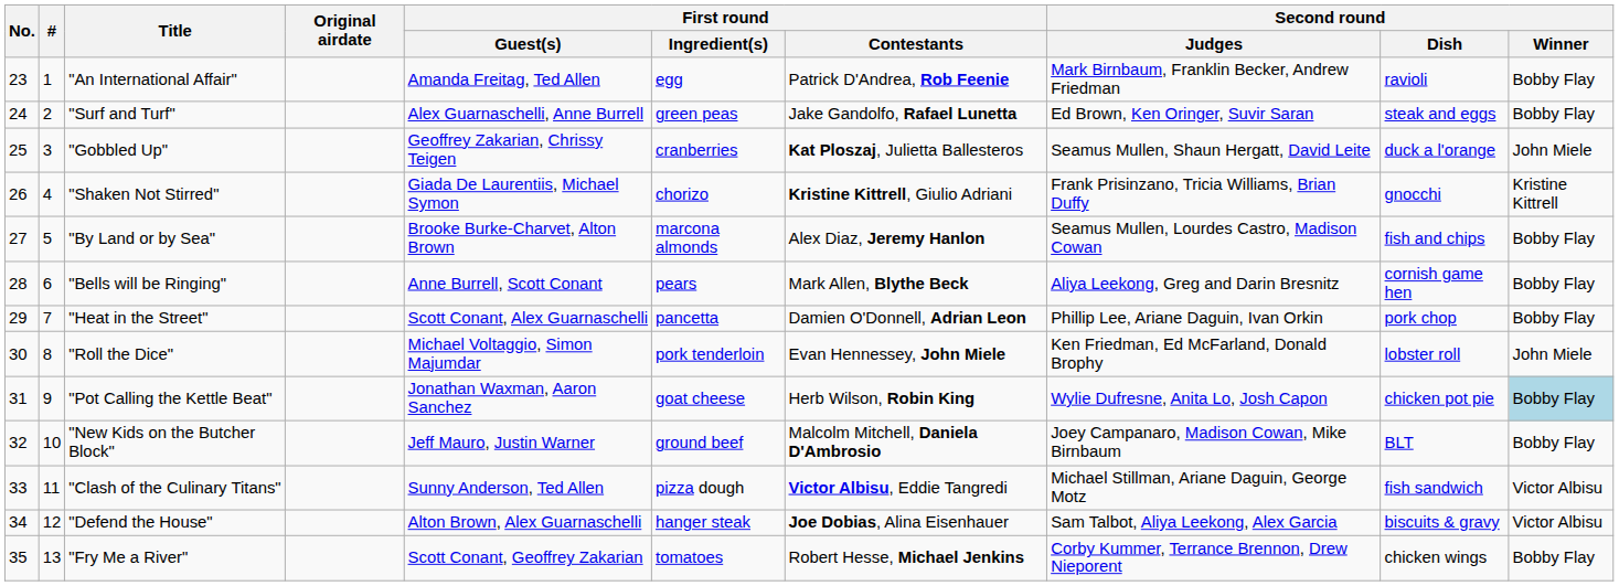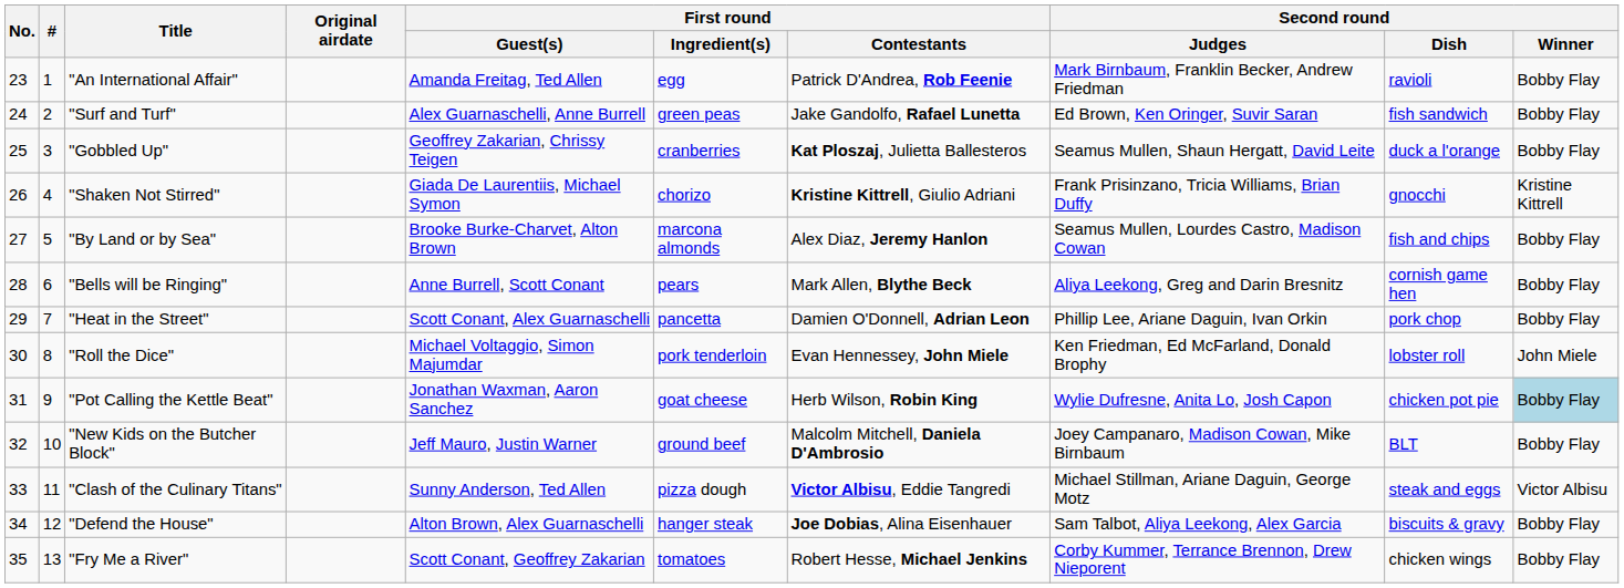 <table class="wikitable">
 <tr>
 <th rowspan="2">No.</th>
 <th rowspan="2">#</th>
 <th rowspan="2">Title</th>
 <th rowspan="2">Original airdate</th>
 <th colspan="3">First round</th>
 <th colspan="3">Second round</th>
 </tr>
 <tr>
 <th>Guest(s)</th>
 <th>Ingredient(s)</th>
 <th>Contestants</th>
 <th>Judges</th>
 <th>Dish</th>
 <th>Winner</th>
 </tr>
 <tr>
 <td>23</td>
 <td>1</td>
 <td>"An International Affair"</td>
 <td></td>
 <td><a href='#'>Amanda Freitag</a>, <a href='#'>Ted Allen</a></td>
 <td><a href='#'>egg</a></td>
 <td>Patrick D'Andrea, <strong><a href='#'>Rob Feenie</a></strong></td>
 <td><a href='#'>Mark Birnbaum</a>, Franklin Becker, Andrew Friedman</td>
 <td><a href='#'>ravioli</a></td>
 <td>Bobby Flay</td>
 </tr>
 <tr>
 <td>24</td>
 <td>2</td>
 <td>"Surf and Turf"</td>
 <td></td>
 <td><a href='#'>Alex Guarnaschelli</a>, <a href='#'>Anne Burrell</a></td>
 <td><a href='#'>green peas</a></td>
 <td>Jake Gandolfo, <strong>Rafael Lunetta</strong></td>
 <td>Ed Brown, <a href='#'>Ken Oringer</a>, <a href='#'>Suvir Saran</a></td>
-<td><a href='#'>steak and eggs</a></td>
+<td><a href='#'>fish sandwich</a></td>
 <td>Bobby Flay</td>
 </tr>
 <tr>
 <td>25</td>
 <td>3</td>
 <td>"Gobbled Up"</td>
 <td></td>
 <td><a href='#'>Geoffrey Zakarian</a>, <a href='#'>Chrissy Teigen</a></td>
 <td><a href='#'>cranberries</a></td>
 <td><strong>Kat Ploszaj</strong>, Julietta Ballesteros</td>
 <td>Seamus Mullen, Shaun Hergatt, <a href='#'>David Leite</a></td>
 <td><a href='#'>duck a l'orange</a></td>
-<td>John Miele</td>
+<td>Bobby Flay</td>
 </tr>
 <tr>
 <td>26</td>
 <td>4</td>
 <td>"Shaken Not Stirred"</td>
 <td></td>
 <td><a href='#'>Giada De Laurentiis</a>, <a href='#'>Michael Symon</a></td>
 <td><a href='#'>chorizo</a></td>
 <td><strong>Kristine Kittrell</strong>, Giulio Adriani</td>
 <td>Frank Prisinzano, Tricia Williams, <a href='#'>Brian Duffy</a></td>
 <td><a href='#'>gnocchi</a></td>
 <td>Kristine Kittrell</td>
 </tr>
 <tr>
 <td>27</td>
 <td>5</td>
 <td>"By Land or by Sea"</td>
 <td></td>
 <td><a href='#'>Brooke Burke-Charvet</a>, <a href='#'>Alton Brown</a></td>
 <td><a href='#'>marcona almonds</a></td>
 <td>Alex Diaz, <strong>Jeremy Hanlon</strong></td>
 <td>Seamus Mullen, Lourdes Castro, <a href='#'>Madison Cowan</a></td>
 <td><a href='#'>fish and chips</a></td>
 <td>Bobby Flay</td>
 </tr>
 <tr>
 <td>28</td>
 <td>6</td>
 <td>"Bells will be Ringing"</td>
 <td></td>
 <td><a href='#'>Anne Burrell</a>, <a href='#'>Scott Conant</a></td>
 <td><a href='#'>pears</a></td>
 <td>Mark Allen, <strong>Blythe Beck</strong></td>
 <td><a href='#'>Aliya Leekong</a>, Greg and Darin Bresnitz</td>
 <td><a href='#'>cornish game hen</a></td>
 <td>Bobby Flay</td>
 </tr>
 <tr>
 <td>29</td>
 <td>7</td>
 <td>"Heat in the Street"</td>
 <td></td>
 <td><a href='#'>Scott Conant</a>, <a href='#'>Alex Guarnaschelli</a></td>
 <td><a href='#'>pancetta</a></td>
 <td>Damien O'Donnell, <strong>Adrian Leon</strong></td>
 <td>Phillip Lee, Ariane Daguin, Ivan Orkin</td>
 <td><a href='#'>pork chop</a></td>
 <td>Bobby Flay</td>
 </tr>
 <tr>
 <td>30</td>
 <td>8</td>
 <td>"Roll the Dice"</td>
 <td></td>
 <td><a href='#'>Michael Voltaggio</a>, <a href='#'>Simon Majumdar</a></td>
 <td><a href='#'>pork tenderloin</a></td>
 <td>Evan Hennessey, <strong>John Miele</strong></td>
 <td>Ken Friedman, Ed McFarland, Donald Brophy</td>
 <td><a href='#'>lobster roll</a></td>
 <td>John Miele</td>
 </tr>
 <tr>
 <td>31</td>
 <td>9</td>
 <td>"Pot Calling the Kettle Beat"</td>
 <td></td>
 <td><a href='#'>Jonathan Waxman</a>, <a href='#'>Aaron Sanchez</a></td>
 <td><a href='#'>goat cheese</a></td>
 <td>Herb Wilson, <strong>Robin King</strong></td>
 <td><a href='#'>Wylie Dufresne</a>, <a href='#'>Anita Lo</a>, <a href='#'>Josh Capon</a></td>
 <td><a href='#'>chicken pot pie</a></td>
 <td style="background: lightblue;">Bobby Flay</td>
 </tr>
 <tr>
 <td>32</td>
 <td>10</td>
 <td>"New Kids on the Butcher Block"</td>
 <td></td>
 <td><a href='#'>Jeff Mauro</a>, <a href='#'>Justin Warner</a></td>
 <td><a href='#'>ground beef</a></td>
 <td>Malcolm Mitchell, <strong>Daniela D'Ambrosio</strong></td>
 <td>Joey Campanaro, <a href='#'>Madison Cowan</a>, Mike Birnbaum</td>
 <td><a href='#'>BLT</a></td>
 <td>Bobby Flay</td>
 </tr>
 <tr>
 <td>33</td>
 <td>11</td>
 <td>"Clash of the Culinary Titans"</td>
 <td></td>
 <td><a href='#'>Sunny Anderson</a>, <a href='#'>Ted Allen</a></td>
 <td><a href='#'>pizza</a> dough</td>
 <td><strong><a href='#'>Victor Albisu</a></strong>, Eddie Tangredi</td>
 <td>Michael Stillman, Ariane Daguin, George Motz</td>
-<td><a href='#'>fish sandwich</a></td>
+<td><a href='#'>steak and eggs</a></td>
 <td>Victor Albisu</td>
 </tr>
 <tr>
 <td>34</td>
 <td>12</td>
 <td>"Defend the House"</td>
 <td></td>
 <td><a href='#'>Alton Brown</a>, <a href='#'>Alex Guarnaschelli</a></td>
 <td><a href='#'>hanger steak</a></td>
 <td><strong>Joe Dobias</strong>, Alina Eisenhauer</td>
 <td>Sam Talbot, <a href='#'>Aliya Leekong</a>, <a href='#'>Alex Garcia</a></td>
 <td><a href='#'>biscuits & gravy</a></td>
-<td>Victor Albisu</td>
+<td>Bobby Flay</td>
 </tr>
 <tr>
 <td>35</td>
 <td>13</td>
 <td>"Fry Me a River"</td>
 <td></td>
 <td><a href='#'>Scott Conant</a>, <a href='#'>Geoffrey Zakarian</a></td>
 <td><a href='#'>tomatoes</a></td>
 <td>Robert Hesse, <strong>Michael Jenkins</strong></td>
 <td><a href='#'>Corby Kummer</a>, <a href='#'>Terrance Brennon</a>, <a href='#'>Drew Nieporent</a></td>
 <td>chicken wings</td>
 <td>Bobby Flay</td>
 </tr>
 </table>
